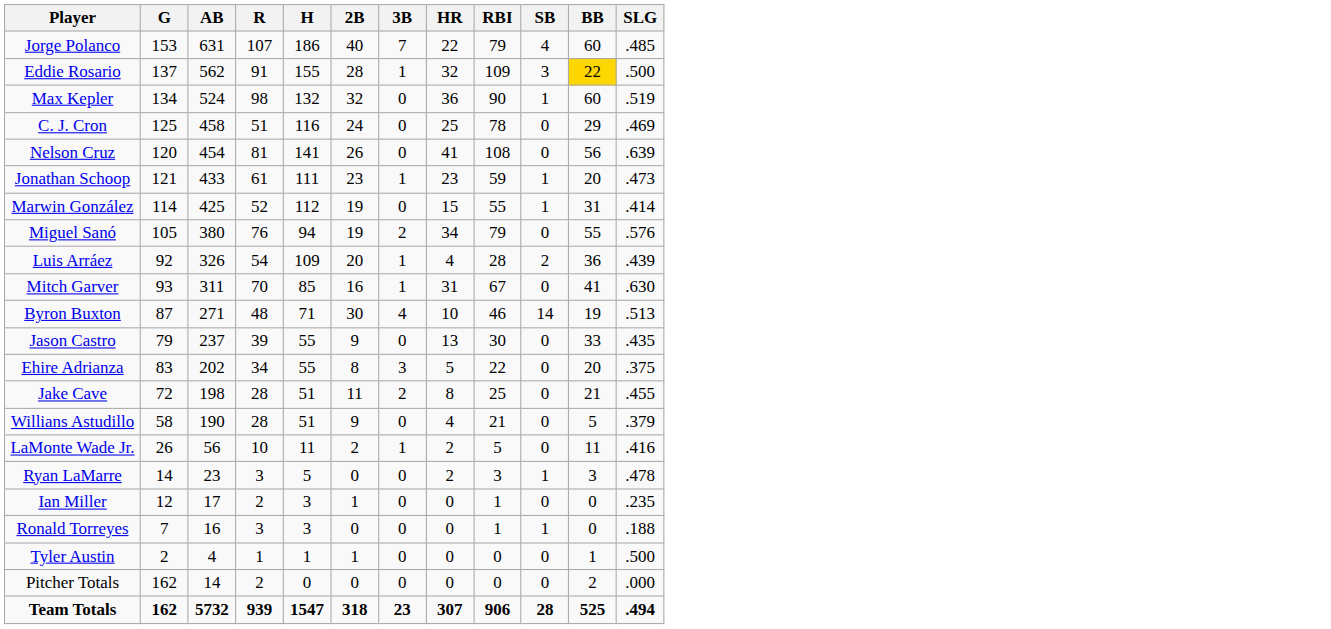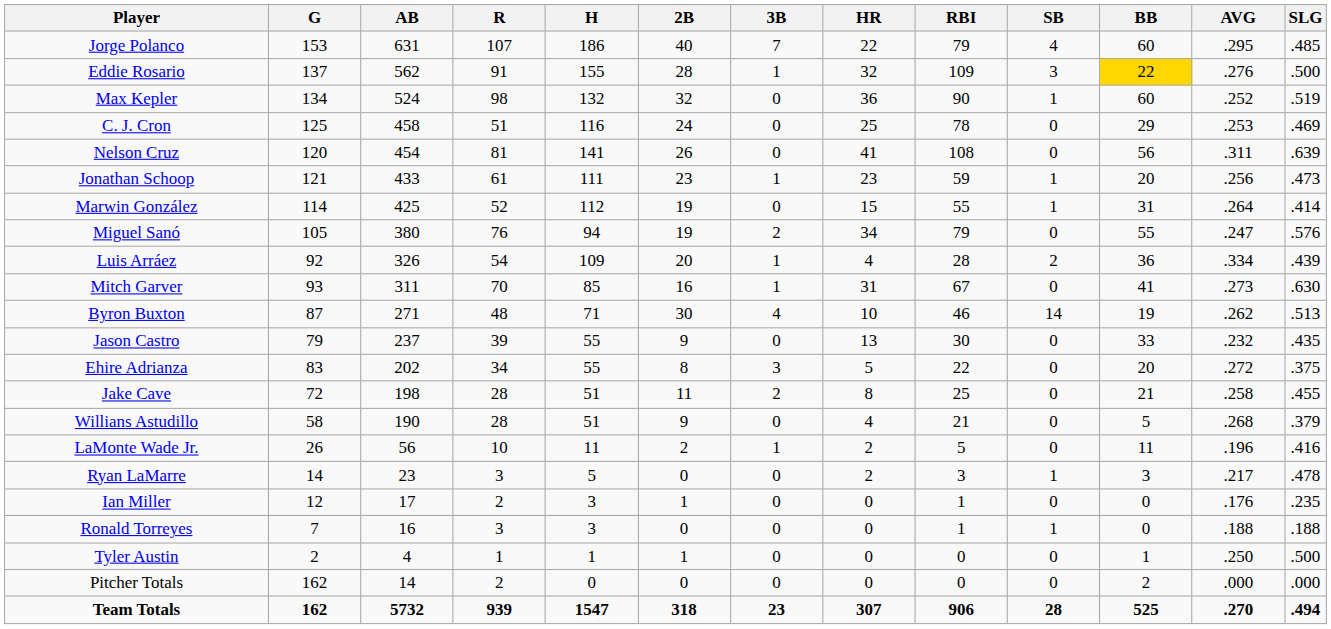 <table class=wikitable style="text-align:center">
 <tr>
 <th bgcolor=#DDDDFF; width="20%">Player</th>
 <th bgcolor=#DDDDFF; width="7%">G</th>
 <th bgcolor=#DDDDFF; width="7%">AB</th>
 <th bgcolor=#DDDDFF; width="7%">R</th>
 <th bgcolor=#DDDDFF; width="7%">H</th>
 <th bgcolor=#DDDDFF; width="7%">2B</th>
 <th bgcolor=#DDDDFF; width="7%">3B</th>
 <th bgcolor=#DDDDFF; width="7%">HR</th>
 <th bgcolor=#DDDDFF; width="7%">RBI</th>
 <th bgcolor=#DDDDFF; width="7%">SB</th>
 <th bgcolor=#DDDDFF; width="7%">BB</th>
+<th bgcolor=#DDDDFF; width="7%">AVG</th>
 <th bgcolor=#DDDDFF; width="7%">SLG</th>
 </tr>
 <tr>
 <td><a href='#'>Jorge Polanco</a></td>
 <td>153</td>
 <td>631</td>
 <td>107</td>
 <td>186</td>
 <td>40</td>
 <td>7</td>
 <td>22</td>
 <td>79</td>
 <td>4</td>
 <td>60</td>
+<td>.295</td>
 <td>.485</td>
 </tr>
 <tr>
 <td><a href='#'>Eddie Rosario</a></td>
 <td>137</td>
 <td>562</td>
 <td>91</td>
 <td>155</td>
 <td>28</td>
 <td>1</td>
 <td>32</td>
 <td>109</td>
 <td>3</td>
 <td style="background: gold;">22</td>
+<td>.276</td>
 <td>.500</td>
 </tr>
 <tr>
 <td><a href='#'>Max Kepler</a></td>
 <td>134</td>
 <td>524</td>
 <td>98</td>
 <td>132</td>
 <td>32</td>
 <td>0</td>
 <td>36</td>
 <td>90</td>
 <td>1</td>
 <td>60</td>
+<td>.252</td>
 <td>.519</td>
 </tr>
 <tr>
 <td><a href='#'>C. J. Cron</a></td>
 <td>125</td>
 <td>458</td>
 <td>51</td>
 <td>116</td>
 <td>24</td>
 <td>0</td>
 <td>25</td>
 <td>78</td>
 <td>0</td>
 <td>29</td>
+<td>.253</td>
 <td>.469</td>
 </tr>
 <tr>
 <td><a href='#'>Nelson Cruz</a></td>
 <td>120</td>
 <td>454</td>
 <td>81</td>
 <td>141</td>
 <td>26</td>
 <td>0</td>
 <td>41</td>
 <td>108</td>
 <td>0</td>
 <td>56</td>
+<td>.311</td>
 <td>.639</td>
 </tr>
 <tr>
 <td><a href='#'>Jonathan Schoop</a></td>
 <td>121</td>
 <td>433</td>
 <td>61</td>
 <td>111</td>
 <td>23</td>
 <td>1</td>
 <td>23</td>
 <td>59</td>
 <td>1</td>
 <td>20</td>
+<td>.256</td>
 <td>.473</td>
 </tr>
 <tr>
 <td><a href='#'>Marwin González</a></td>
 <td>114</td>
 <td>425</td>
 <td>52</td>
 <td>112</td>
 <td>19</td>
 <td>0</td>
 <td>15</td>
 <td>55</td>
 <td>1</td>
 <td>31</td>
+<td>.264</td>
 <td>.414</td>
 </tr>
 <tr>
 <td><a href='#'>Miguel Sanó</a></td>
 <td>105</td>
 <td>380</td>
 <td>76</td>
 <td>94</td>
 <td>19</td>
 <td>2</td>
 <td>34</td>
 <td>79</td>
 <td>0</td>
 <td>55</td>
+<td>.247</td>
 <td>.576</td>
 </tr>
 <tr>
 <td><a href='#'>Luis Arráez</a></td>
 <td>92</td>
 <td>326</td>
 <td>54</td>
 <td>109</td>
 <td>20</td>
 <td>1</td>
 <td>4</td>
 <td>28</td>
 <td>2</td>
 <td>36</td>
+<td>.334</td>
 <td>.439</td>
 </tr>
 <tr>
 <td><a href='#'>Mitch Garver</a></td>
 <td>93</td>
 <td>311</td>
 <td>70</td>
 <td>85</td>
 <td>16</td>
 <td>1</td>
 <td>31</td>
 <td>67</td>
 <td>0</td>
 <td>41</td>
+<td>.273</td>
 <td>.630</td>
 </tr>
 <tr>
 <td><a href='#'>Byron Buxton</a></td>
 <td>87</td>
 <td>271</td>
 <td>48</td>
 <td>71</td>
 <td>30</td>
 <td>4</td>
 <td>10</td>
 <td>46</td>
 <td>14</td>
 <td>19</td>
+<td>.262</td>
 <td>.513</td>
 </tr>
 <tr>
 <td><a href='#'>Jason Castro</a></td>
 <td>79</td>
 <td>237</td>
 <td>39</td>
 <td>55</td>
 <td>9</td>
 <td>0</td>
 <td>13</td>
 <td>30</td>
 <td>0</td>
 <td>33</td>
+<td>.232</td>
 <td>.435</td>
 </tr>
 <tr>
 <td><a href='#'>Ehire Adrianza</a></td>
 <td>83</td>
 <td>202</td>
 <td>34</td>
 <td>55</td>
 <td>8</td>
 <td>3</td>
 <td>5</td>
 <td>22</td>
 <td>0</td>
 <td>20</td>
+<td>.272</td>
 <td>.375</td>
 </tr>
 <tr>
 <td><a href='#'>Jake Cave</a></td>
 <td>72</td>
 <td>198</td>
 <td>28</td>
 <td>51</td>
 <td>11</td>
 <td>2</td>
 <td>8</td>
 <td>25</td>
 <td>0</td>
 <td>21</td>
+<td>.258</td>
 <td>.455</td>
 </tr>
 <tr>
 <td><a href='#'>Willians Astudillo</a></td>
 <td>58</td>
 <td>190</td>
 <td>28</td>
 <td>51</td>
 <td>9</td>
 <td>0</td>
 <td>4</td>
 <td>21</td>
 <td>0</td>
 <td>5</td>
+<td>.268</td>
 <td>.379</td>
 </tr>
 <tr>
 <td><a href='#'>LaMonte Wade Jr.</a></td>
 <td>26</td>
 <td>56</td>
 <td>10</td>
 <td>11</td>
 <td>2</td>
 <td>1</td>
 <td>2</td>
 <td>5</td>
 <td>0</td>
 <td>11</td>
+<td>.196</td>
 <td>.416</td>
 </tr>
 <tr>
 <td><a href='#'>Ryan LaMarre</a></td>
 <td>14</td>
 <td>23</td>
 <td>3</td>
 <td>5</td>
 <td>0</td>
 <td>0</td>
 <td>2</td>
 <td>3</td>
 <td>1</td>
 <td>3</td>
+<td>.217</td>
 <td>.478</td>
 </tr>
 <tr>
 <td><a href='#'>Ian Miller</a></td>
 <td>12</td>
 <td>17</td>
 <td>2</td>
 <td>3</td>
 <td>1</td>
 <td>0</td>
 <td>0</td>
 <td>1</td>
 <td>0</td>
 <td>0</td>
+<td>.176</td>
 <td>.235</td>
 </tr>
 <tr>
 <td><a href='#'>Ronald Torreyes</a></td>
 <td>7</td>
 <td>16</td>
 <td>3</td>
 <td>3</td>
 <td>0</td>
 <td>0</td>
 <td>0</td>
 <td>1</td>
 <td>1</td>
 <td>0</td>
 <td>.188</td>
+<td>.188</td>
 </tr>
 <tr>
 <td><a href='#'>Tyler Austin</a></td>
 <td>2</td>
 <td>4</td>
 <td>1</td>
 <td>1</td>
 <td>1</td>
 <td>0</td>
 <td>0</td>
 <td>0</td>
 <td>0</td>
 <td>1</td>
+<td>.250</td>
 <td>.500</td>
 </tr>
 <tr>
 <td>Pitcher Totals</td>
 <td>162</td>
 <td>14</td>
 <td>2</td>
 <td>0</td>
 <td>0</td>
 <td>0</td>
 <td>0</td>
 <td>0</td>
 <td>0</td>
 <td>2</td>
 <td>.000</td>
+<td>.000</td>
 </tr>
 <tr>
 <td><strong>Team Totals</strong></td>
 <td><strong>162</strong></td>
 <td><strong>5732</strong></td>
 <td><strong>939</strong></td>
 <td><strong>1547</strong></td>
 <td><strong>318</strong></td>
 <td><strong>23</strong></td>
 <td><strong>307</strong></td>
 <td><strong>906</strong></td>
 <td><strong>28</strong></td>
 <td><strong>525</strong></td>
+<td><strong>.270</strong></td>
 <td><strong>.494</strong></td>
 </tr>
 </table>
